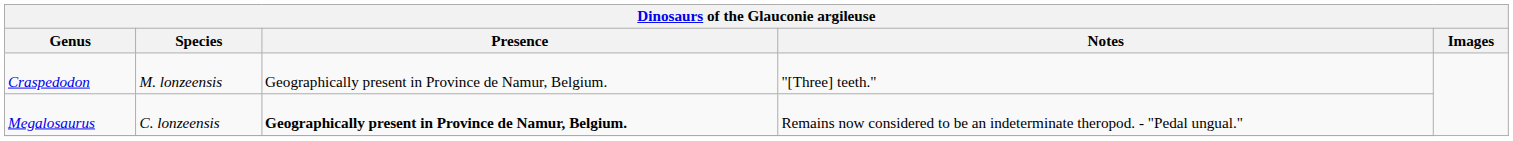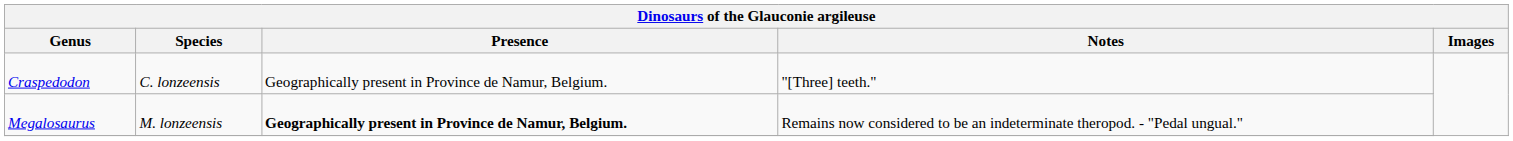 <table class="wikitable" align="center" width="100%">
 <tr>
 <th colspan="5" align="center"><strong><a href='#'>Dinosaurs</a> of the Glauconie argileuse</strong></th>
 </tr>
 <tr>
 <th>Genus</th>
 <th>Species</th>
 <th>Presence</th>
 <th>Notes</th>
 <th>Images</th>
 </tr>
 <tr>
 <td><br><em><a href='#'>Craspedodon</a></em></td>
-<td><br><em>M. lonzeensis</em></td>
+<td><br><em>C. lonzeensis</em></td>
 <td><br>Geographically present in Province de Namur, Belgium.</td>
 <td><br>"[Three] teeth."</td>
 <td rowspan="99"><br></td>
 </tr>
 <tr>
 <td><br><em><a href='#'>Megalosaurus</a></em></td>
-<td><br><em>C. lonzeensis</em></td>
+<td><br><em>M. lonzeensis</em></td>
 <td><strong><br>Geographically present in Province de Namur, Belgium.</strong></td>
 <td><br>Remains now considered to be an indeterminate theropod. - "Pedal ungual."</td>
 </tr>
 <tr>
 </tr>
 </table>
